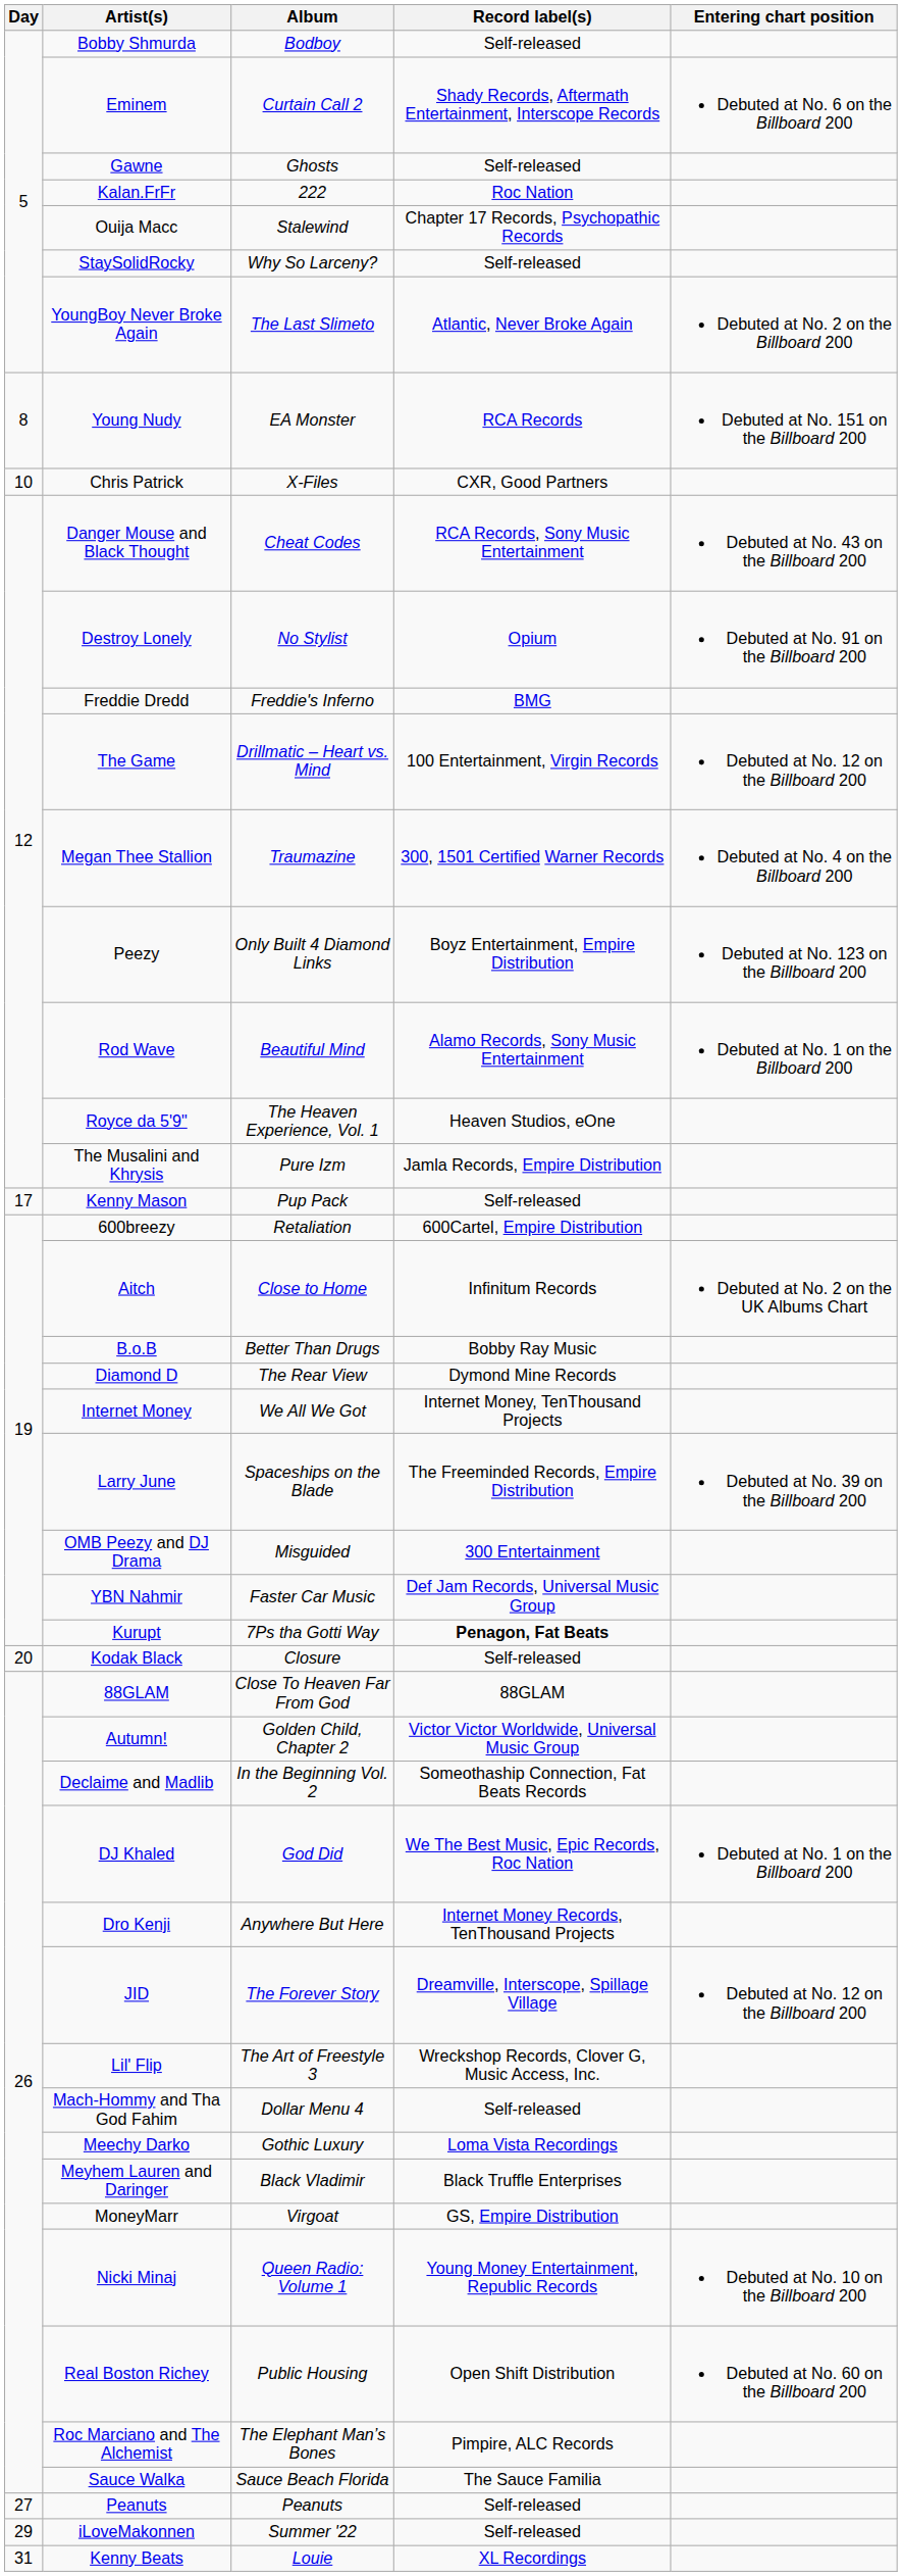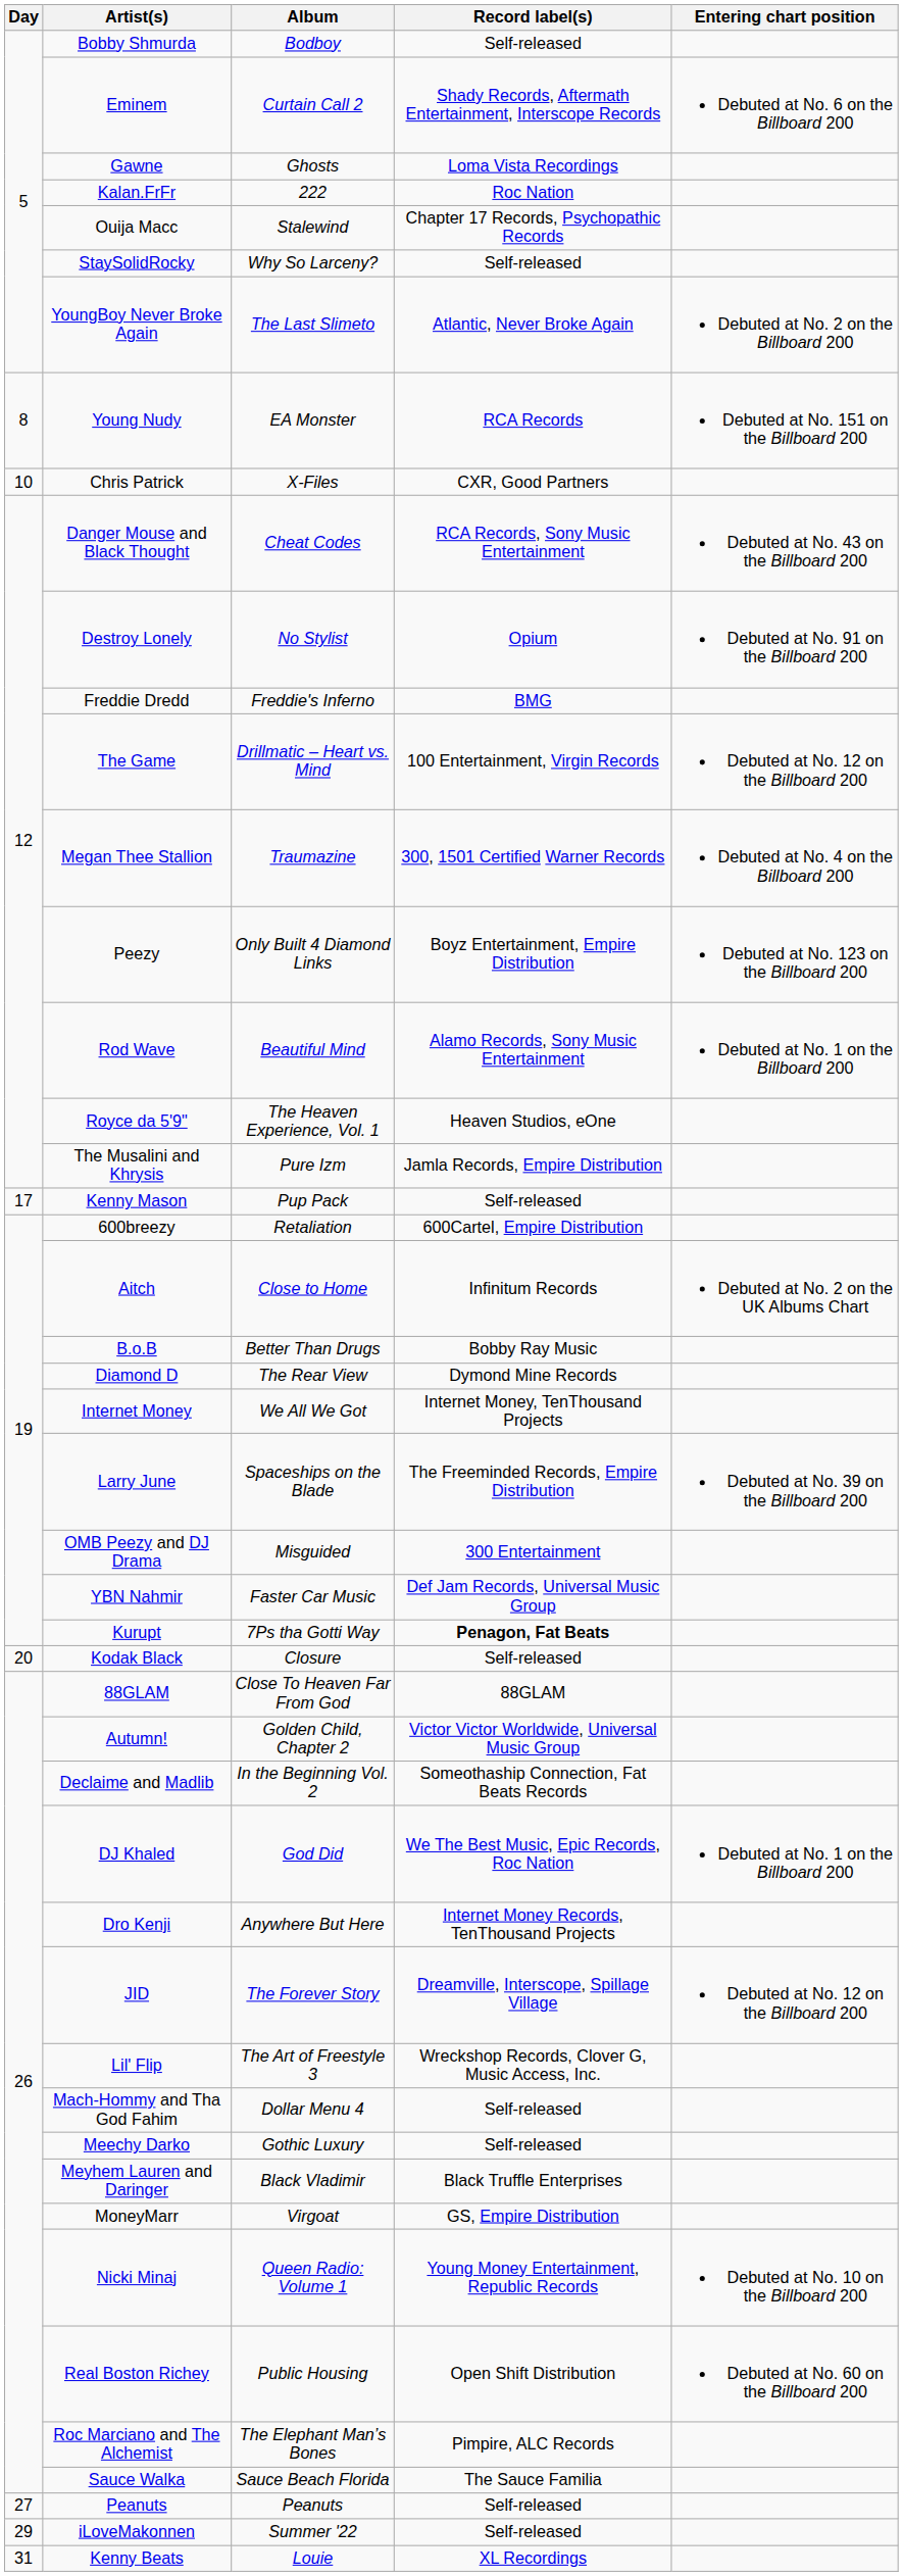 <table class="wikitable" style="text-align:center;">
 <tr>
 <th scope="col">Day</th>
 <th scope="col">Artist(s)</th>
 <th scope="col">Album</th>
 <th scope="col">Record label(s)</th>
 <th>Entering chart position</th>
 </tr>
 <tr>
 <td rowspan="7">5</td>
 <td><a href='#'>Bobby Shmurda</a></td>
 <td><em><a href='#'>Bodboy</a></em></td>
 <td>Self-released</td>
 <td></td>
 </tr>
 <tr>
 <td><a href='#'>Eminem</a></td>
 <td><em><a href='#'>Curtain Call 2</a></em></td>
 <td><a href='#'>Shady Records</a>, <a href='#'>Aftermath Entertainment</a>, <a href='#'>Interscope Records</a></td>
 <td><br><ul><li>Debuted at No. 6 on the <em>Billboard</em> 200</li></ul></td>
 </tr>
 <tr>
 <td><a href='#'>Gawne</a></td>
 <td><em>Ghosts</em></td>
-<td>Self-released</td>
+<td><a href='#'>Loma Vista Recordings</a></td>
 <td></td>
 </tr>
 <tr>
 <td><a href='#'>Kalan.FrFr</a></td>
 <td><em>222</em></td>
 <td><a href='#'>Roc Nation</a></td>
 <td></td>
 </tr>
 <tr>
 <td>Ouija Macc</td>
 <td><em>Stalewind</em></td>
 <td>Chapter 17 Records, <a href='#'>Psychopathic Records</a></td>
 <td></td>
 </tr>
 <tr>
 <td><a href='#'>StaySolidRocky</a></td>
 <td><em>Why So Larceny?</em></td>
 <td>Self-released</td>
 <td></td>
 </tr>
 <tr>
 <td><a href='#'>YoungBoy Never Broke Again</a></td>
 <td><em><a href='#'>The Last Slimeto</a></em></td>
 <td><a href='#'>Atlantic</a>, <a href='#'>Never Broke Again</a></td>
 <td><br><ul><li>Debuted at No. 2 on the <em>Billboard</em> 200</li></ul></td>
 </tr>
 <tr>
 <td>8</td>
 <td><a href='#'>Young Nudy</a></td>
 <td><em>EA Monster</em></td>
 <td><a href='#'>RCA Records</a></td>
 <td><br><ul><li>Debuted at No. 151 on the <em>Billboard</em> 200</li></ul></td>
 </tr>
 <tr>
 <td>10</td>
 <td>Chris Patrick</td>
 <td><em>X-Files</em></td>
 <td>CXR, Good Partners</td>
 <td></td>
 </tr>
 <tr>
 <td rowspan="9">12</td>
 <td><a href='#'>Danger Mouse</a> and <a href='#'>Black Thought</a></td>
 <td><em><a href='#'>Cheat Codes</a></em></td>
 <td><a href='#'>RCA Records</a>, <a href='#'>Sony Music Entertainment</a></td>
 <td><br><ul><li>Debuted at No. 43 on the <em>Billboard</em> 200</li></ul></td>
 </tr>
 <tr>
 <td><a href='#'>Destroy Lonely</a></td>
 <td><em><a href='#'>No Stylist</a></em></td>
 <td><a href='#'>Opium</a></td>
 <td><br><ul><li>Debuted at No. 91 on the <em>Billboard</em> 200</li></ul></td>
 </tr>
 <tr>
 <td>Freddie Dredd</td>
 <td><em>Freddie's Inferno</em></td>
 <td><a href='#'>BMG</a></td>
 <td></td>
 </tr>
 <tr>
 <td><a href='#'>The Game</a></td>
 <td><em><a href='#'>Drillmatic – Heart vs. Mind</a></em></td>
 <td>100 Entertainment, <a href='#'>Virgin Records</a></td>
 <td><br><ul><li>Debuted at No. 12 on the <em>Billboard</em> 200</li></ul></td>
 </tr>
 <tr>
 <td><a href='#'>Megan Thee Stallion</a></td>
 <td><em><a href='#'>Traumazine</a></em></td>
 <td><a href='#'>300</a>, <a href='#'>1501 Certified</a> <a href='#'>Warner Records</a></td>
 <td><br><ul><li>Debuted at No. 4 on the <em>Billboard</em> 200</li></ul></td>
 </tr>
 <tr>
 <td>Peezy</td>
 <td><em>Only Built 4 Diamond Links</em></td>
 <td>Boyz Entertainment, <a href='#'>Empire Distribution</a></td>
 <td><br><ul><li>Debuted at No. 123 on the <em>Billboard</em> 200</li></ul></td>
 </tr>
 <tr>
 <td><a href='#'>Rod Wave</a></td>
 <td><em><a href='#'>Beautiful Mind</a></em></td>
 <td><a href='#'>Alamo Records</a>, <a href='#'>Sony Music Entertainment</a></td>
 <td><br><ul><li>Debuted at No. 1 on the <em>Billboard</em> 200</li></ul></td>
 </tr>
 <tr>
 <td><a href='#'>Royce da 5'9"</a></td>
 <td><em>The Heaven Experience, Vol. 1</em></td>
 <td>Heaven Studios, eOne</td>
 <td></td>
 </tr>
 <tr>
 <td>The Musalini and <a href='#'>Khrysis</a></td>
 <td><em>Pure Izm</em></td>
 <td>Jamla Records, <a href='#'>Empire Distribution</a></td>
 <td></td>
 </tr>
 <tr>
 <td>17</td>
 <td><a href='#'>Kenny Mason</a></td>
 <td><em>Pup Pack</em></td>
 <td>Self-released</td>
 <td></td>
 </tr>
 <tr>
 <td rowspan="9">19</td>
 <td>600breezy</td>
 <td><em>Retaliation</em></td>
 <td>600Cartel, <a href='#'>Empire Distribution</a></td>
 <td></td>
 </tr>
 <tr>
 <td><a href='#'>Aitch</a></td>
 <td><em><a href='#'>Close to Home</a></em></td>
 <td>Infinitum Records</td>
 <td><br><ul><li>Debuted at No. 2 on the UK Albums Chart</li></ul></td>
 </tr>
 <tr>
 <td><a href='#'>B.o.B</a></td>
 <td><em>Better Than Drugs</em></td>
 <td>Bobby Ray Music</td>
 <td></td>
 </tr>
 <tr>
 <td><a href='#'>Diamond D</a></td>
 <td><em>The Rear View</em></td>
 <td>Dymond Mine Records</td>
 <td></td>
 </tr>
 <tr>
 <td><a href='#'>Internet Money</a></td>
 <td><em>We All We Got</em></td>
 <td>Internet Money, TenThousand Projects</td>
 <td></td>
 </tr>
 <tr>
 <td><a href='#'>Larry June</a></td>
 <td><em>Spaceships on the Blade</em></td>
 <td>The Freeminded Records, <a href='#'>Empire Distribution</a></td>
 <td><br><ul><li>Debuted at No. 39 on the <em>Billboard</em> 200</li></ul></td>
 </tr>
 <tr>
 <td><a href='#'>OMB Peezy</a> and <a href='#'>DJ Drama</a></td>
 <td><em>Misguided</em></td>
 <td><a href='#'>300 Entertainment</a></td>
 <td></td>
 </tr>
 <tr>
 <td><a href='#'>YBN Nahmir</a></td>
 <td><em>Faster Car Music</em></td>
 <td><a href='#'>Def Jam Records</a>, <a href='#'>Universal Music Group</a></td>
 <td></td>
 </tr>
 <tr>
 <td><a href='#'>Kurupt</a></td>
 <td><em>7Ps tha Gotti Way</em></td>
 <td><strong>Penagon, Fat Beats</strong></td>
 <td></td>
 </tr>
 <tr>
 <td>20</td>
 <td><a href='#'>Kodak Black</a></td>
 <td><em>Closure</em></td>
 <td>Self-released</td>
 <td></td>
 </tr>
 <tr>
 <td rowspan="15">26</td>
 <td><a href='#'>88GLAM</a></td>
 <td><em>Close To Heaven Far From God</em></td>
 <td>88GLAM</td>
 <td></td>
 </tr>
 <tr>
 <td><a href='#'>Autumn!</a></td>
 <td><em>Golden Child, Chapter 2</em></td>
 <td><a href='#'>Victor Victor Worldwide</a>, <a href='#'>Universal Music Group</a></td>
 <td></td>
 </tr>
 <tr>
 <td><a href='#'>Declaime</a> and <a href='#'>Madlib</a></td>
 <td><em>In the Beginning Vol. 2</em></td>
 <td>Someothaship Connection, Fat Beats Records</td>
 <td></td>
 </tr>
 <tr>
 <td><a href='#'>DJ Khaled</a></td>
 <td><em><a href='#'>God Did</a></em></td>
 <td><a href='#'>We The Best Music</a>, <a href='#'>Epic Records</a>, <a href='#'>Roc Nation</a></td>
 <td><br><ul><li>Debuted at No. 1 on the <em>Billboard</em> 200</li></ul></td>
 </tr>
 <tr>
 <td><a href='#'>Dro Kenji</a></td>
 <td><em>Anywhere But Here</em></td>
 <td><a href='#'>Internet Money Records</a>, TenThousand Projects</td>
 <td></td>
 </tr>
 <tr>
 <td><a href='#'>JID</a></td>
 <td><em><a href='#'>The Forever Story</a></em></td>
 <td><a href='#'>Dreamville</a>, <a href='#'>Interscope</a>, <a href='#'>Spillage Village</a></td>
 <td><br><ul><li>Debuted at No. 12 on the <em>Billboard</em> 200</li></ul></td>
 </tr>
 <tr>
 <td><a href='#'>Lil' Flip</a></td>
 <td><em>The Art of Freestyle 3</em></td>
 <td>Wreckshop Records, Clover G, Music Access, Inc.</td>
 <td></td>
 </tr>
 <tr>
 <td><a href='#'>Mach-Hommy</a> and Tha God Fahim</td>
 <td><em>Dollar Menu 4</em></td>
 <td>Self-released</td>
 <td></td>
 </tr>
 <tr>
 <td><a href='#'>Meechy Darko</a></td>
 <td><em>Gothic Luxury</em></td>
-<td><a href='#'>Loma Vista Recordings</a></td>
+<td>Self-released</td>
 <td></td>
 </tr>
 <tr>
 <td><a href='#'>Meyhem Lauren</a> and <a href='#'>Daringer</a></td>
 <td><em>Black Vladimir</em></td>
 <td>Black Truffle Enterprises</td>
 <td></td>
 </tr>
 <tr>
 <td>MoneyMarr</td>
 <td><em>Virgoat</em></td>
 <td>GS, <a href='#'>Empire Distribution</a></td>
 <td></td>
 </tr>
 <tr>
 <td><a href='#'>Nicki Minaj</a></td>
 <td><em><a href='#'>Queen Radio: Volume 1</a></em></td>
 <td><a href='#'>Young Money Entertainment</a>, <a href='#'>Republic Records</a></td>
 <td><br><ul><li>Debuted at No. 10 on the <em>Billboard</em> 200</li></ul></td>
 </tr>
 <tr>
 <td><a href='#'>Real Boston Richey</a></td>
 <td><em>Public Housing</em></td>
 <td>Open Shift Distribution</td>
 <td><br><ul><li>Debuted at No. 60 on the <em>Billboard</em> 200</li></ul></td>
 </tr>
 <tr>
 <td><a href='#'>Roc Marciano</a> and <a href='#'>The Alchemist</a></td>
 <td><em>The Elephant Man’s Bones</em></td>
 <td>Pimpire, ALC Records</td>
 <td></td>
 </tr>
 <tr>
 <td><a href='#'>Sauce Walka</a></td>
 <td><em>Sauce Beach Florida</em></td>
 <td>The Sauce Familia</td>
 <td></td>
 </tr>
 <tr>
 <td>27</td>
 <td><a href='#'>Peanuts</a></td>
 <td><em>Peanuts</em></td>
 <td>Self-released</td>
 <td></td>
 </tr>
 <tr>
 <td>29</td>
 <td><a href='#'>iLoveMakonnen</a></td>
 <td><em>Summer '22</em></td>
 <td>Self-released</td>
 <td></td>
 </tr>
 <tr>
 <td>31</td>
 <td><a href='#'>Kenny Beats</a></td>
 <td><em><a href='#'>Louie</a></em></td>
 <td><a href='#'>XL Recordings</a></td>
 <td></td>
 </tr>
 </table>
